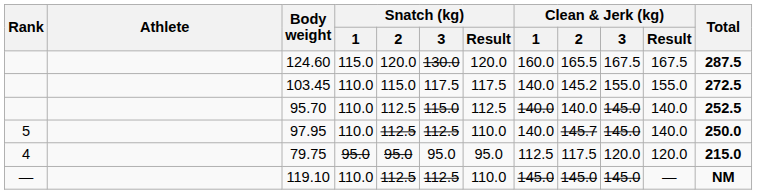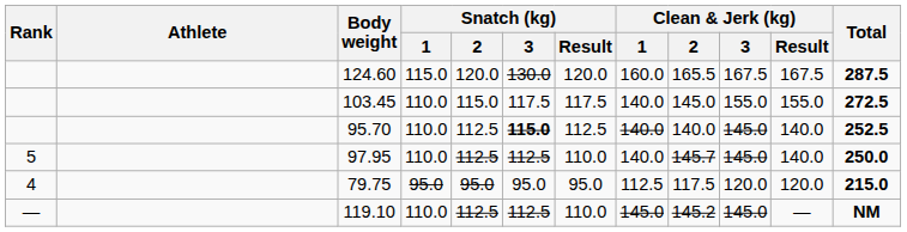 <table class = "wikitable" style="text-align:center;">
 <tr>
 <th rowspan=2 width=40>Rank</th>
 <th rowspan=2 width=250>Athlete</th>
 <th rowspan=2 width=50>Body weight</th>
 <th colspan=4>Snatch (kg)</th>
 <th colspan=4>Clean & Jerk (kg)</th>
 <th rowspan=2 width=55>Total</th>
 </tr>
 <tr>
 <th width=35>1</th>
 <th width=35>2</th>
 <th width=35>3</th>
 <th width=45>Result</th>
 <th width=35>1</th>
 <th width=35>2</th>
 <th width=35>3</th>
 <th width=45>Result</th>
 </tr>
 <tr>
 <td></td>
 <td align=left></td>
 <td>124.60</td>
 <td>115.0</td>
 <td>120.0</td>
 <td><s>130.0</s></td>
 <td>120.0</td>
 <td>160.0</td>
 <td>165.5</td>
 <td>167.5</td>
 <td>167.5</td>
 <td><strong>287.5</strong></td>
 </tr>
 <tr>
 <td></td>
 <td align=left></td>
 <td>103.45</td>
 <td>110.0</td>
 <td>115.0</td>
 <td>117.5</td>
 <td>117.5</td>
 <td>140.0</td>
-<td>145.2</td>
+<td>145.0</td>
 <td>155.0</td>
 <td>155.0</td>
 <td><strong>272.5</strong></td>
 </tr>
 <tr>
 <td></td>
 <td align=left></td>
 <td>95.70</td>
 <td>110.0</td>
 <td>112.5</td>
-<td><s>115.0</s></td>
+<td><strong><s>115.0</s></strong></td>
 <td>112.5</td>
 <td><s>140.0</s></td>
 <td>140.0</td>
 <td><s>145.0</s></td>
 <td>140.0</td>
 <td><strong>252.5</strong></td>
 </tr>
 <tr>
 <td>5</td>
 <td align=left></td>
 <td>97.95</td>
 <td>110.0</td>
 <td><s>112.5</s></td>
 <td><s>112.5</s></td>
 <td>110.0</td>
 <td>140.0</td>
 <td><s>145.7</s></td>
 <td><s>145.0</s></td>
 <td>140.0</td>
 <td><strong>250.0</strong></td>
 </tr>
 <tr>
 <td>4</td>
 <td align=left></td>
 <td>79.75</td>
 <td><s>95.0</s></td>
 <td><s>95.0</s></td>
 <td>95.0</td>
 <td>95.0</td>
 <td>112.5</td>
 <td>117.5</td>
 <td>120.0</td>
 <td>120.0</td>
 <td><strong>215.0</strong></td>
 </tr>
 <tr>
 <td>—</td>
 <td align=left></td>
 <td>119.10</td>
 <td>110.0</td>
 <td><s>112.5</s></td>
 <td><s>112.5</s></td>
 <td>110.0</td>
 <td><s>145.0</s></td>
-<td><s>145.0</s></td>
+<td><s>145.2</s></td>
 <td><s>145.0</s></td>
 <td>—</td>
 <td><strong>NM</strong></td>
 </tr>
 </table>
